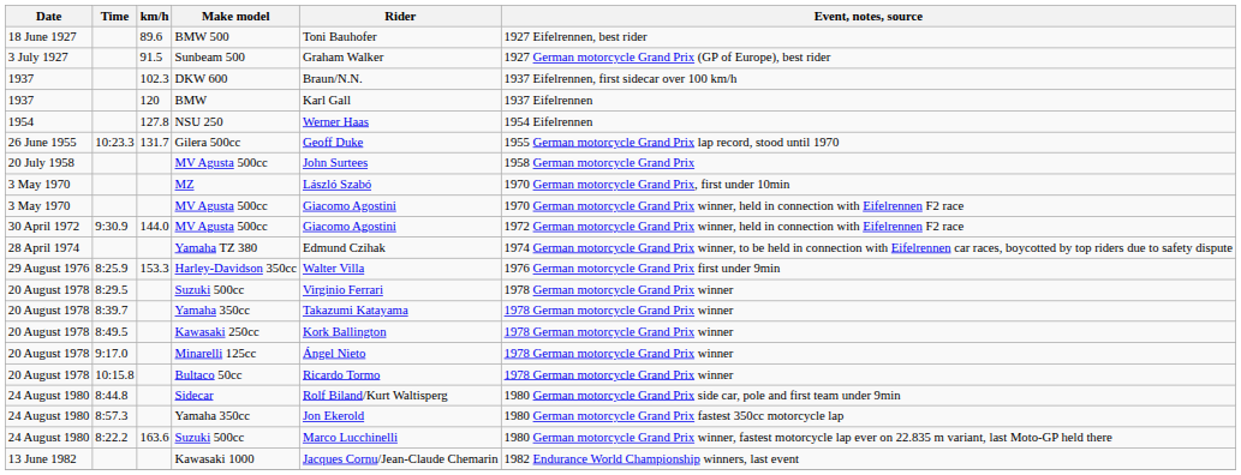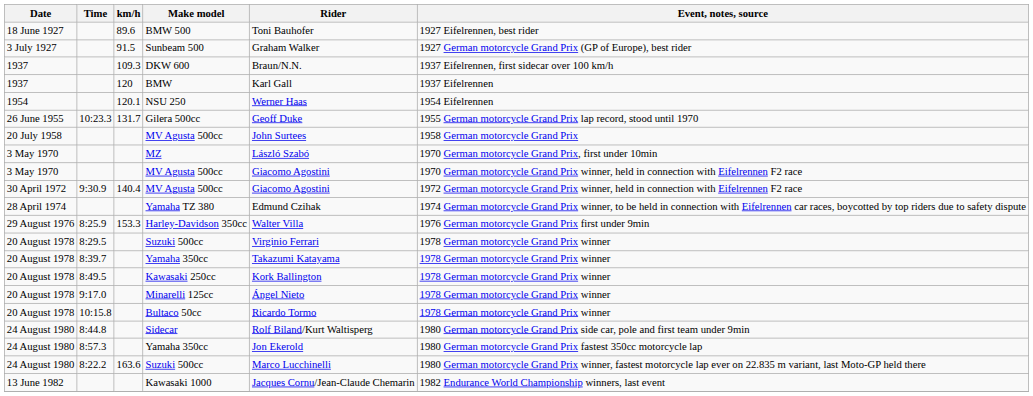 <table class="wikitable sortable" style="font-size: 90%;">
 <tr>
 <th>Date</th>
 <th>Time</th>
 <th>km/h</th>
 <th>Make model</th>
 <th>Rider</th>
 <th>Event, notes, source</th>
 </tr>
 <tr>
 <td>18 June 1927</td>
 <td></td>
 <td>89.6</td>
 <td>BMW 500</td>
 <td>Toni Bauhofer</td>
 <td>1927 Eifelrennen, best rider</td>
 </tr>
 <tr>
 <td>3 July 1927</td>
 <td></td>
 <td>91.5</td>
 <td>Sunbeam 500</td>
 <td>Graham Walker</td>
 <td>1927 <a href='#'>German motorcycle Grand Prix</a> (GP of Europe), best rider</td>
 </tr>
 <tr>
 <td>1937</td>
 <td></td>
-<td>102.3</td>
+<td>109.3</td>
 <td>DKW 600</td>
 <td>Braun/N.N.</td>
 <td>1937 Eifelrennen, first sidecar over 100 km/h</td>
 </tr>
 <tr>
 <td>1937</td>
 <td></td>
 <td>120</td>
 <td>BMW</td>
 <td>Karl Gall</td>
 <td>1937 Eifelrennen</td>
 </tr>
 <tr>
 <td>1954</td>
 <td></td>
-<td>127.8</td>
+<td>120.1</td>
 <td>NSU 250</td>
 <td><a href='#'>Werner Haas</a></td>
 <td>1954 Eifelrennen</td>
 </tr>
 <tr>
 <td>26 June 1955</td>
 <td>10:23.3</td>
 <td>131.7</td>
 <td>Gilera 500cc</td>
 <td><a href='#'>Geoff Duke</a></td>
 <td>1955 <a href='#'>German motorcycle Grand Prix</a> lap record, stood until 1970</td>
 </tr>
 <tr>
 <td>20 July 1958</td>
 <td></td>
 <td></td>
 <td><a href='#'>MV Agusta</a> 500cc</td>
 <td><a href='#'>John Surtees</a></td>
 <td>1958 <a href='#'>German motorcycle Grand Prix</a></td>
 </tr>
 <tr>
 <td>3 May 1970</td>
 <td></td>
 <td></td>
 <td><a href='#'>MZ</a></td>
 <td><a href='#'>László Szabó</a></td>
 <td>1970 <a href='#'>German motorcycle Grand Prix</a>, first under 10min</td>
 </tr>
 <tr>
 <td>3 May 1970</td>
 <td></td>
 <td></td>
 <td><a href='#'>MV Agusta</a> 500cc</td>
 <td><a href='#'>Giacomo Agostini</a></td>
 <td>1970 <a href='#'>German motorcycle Grand Prix</a> winner, held in connection with <a href='#'>Eifelrennen</a> F2 race</td>
 </tr>
 <tr>
 <td>30 April 1972</td>
 <td>9:30.9</td>
-<td>144.0</td>
+<td>140.4</td>
 <td><a href='#'>MV Agusta</a> 500cc</td>
 <td><a href='#'>Giacomo Agostini</a></td>
 <td>1972 <a href='#'>German motorcycle Grand Prix</a> winner, held in connection with <a href='#'>Eifelrennen</a> F2 race</td>
 </tr>
 <tr>
 <td>28 April 1974</td>
 <td></td>
 <td></td>
 <td><a href='#'>Yamaha</a> TZ 380</td>
 <td>Edmund Czihak</td>
 <td>1974 <a href='#'>German motorcycle Grand Prix</a> winner, to be held in connection with <a href='#'>Eifelrennen</a> car races, boycotted by top riders due to safety dispute</td>
 </tr>
 <tr>
 <td>29 August 1976</td>
 <td>8:25.9</td>
 <td>153.3</td>
 <td><a href='#'>Harley-Davidson</a> 350cc</td>
 <td><a href='#'>Walter Villa</a></td>
 <td>1976 <a href='#'>German motorcycle Grand Prix</a> first under 9min</td>
 </tr>
 <tr>
 <td>20 August 1978</td>
 <td>8:29.5</td>
 <td></td>
 <td><a href='#'>Suzuki</a> 500cc</td>
 <td><a href='#'>Virginio Ferrari</a></td>
 <td>1978 <a href='#'>German motorcycle Grand Prix</a> winner</td>
 </tr>
 <tr>
 <td>20 August 1978</td>
 <td>8:39.7</td>
 <td></td>
 <td><a href='#'>Yamaha</a> 350cc</td>
 <td><a href='#'>Takazumi Katayama</a></td>
 <td><a href='#'>1978 German motorcycle Grand Prix</a> winner</td>
 </tr>
 <tr>
 <td>20 August 1978</td>
 <td>8:49.5</td>
 <td></td>
 <td><a href='#'>Kawasaki</a> 250cc</td>
 <td><a href='#'>Kork Ballington</a></td>
 <td><a href='#'>1978 German motorcycle Grand Prix</a> winner</td>
 </tr>
 <tr>
 <td>20 August 1978</td>
 <td>9:17.0</td>
 <td></td>
 <td><a href='#'>Minarelli</a> 125cc</td>
 <td><a href='#'>Ángel Nieto</a></td>
 <td><a href='#'>1978 German motorcycle Grand Prix</a> winner</td>
 </tr>
 <tr>
 <td>20 August 1978</td>
 <td>10:15.8</td>
 <td></td>
 <td><a href='#'>Bultaco</a> 50cc</td>
 <td><a href='#'>Ricardo Tormo</a></td>
 <td><a href='#'>1978 German motorcycle Grand Prix</a> winner</td>
 </tr>
 <tr>
 <td>24 August 1980</td>
 <td>8:44.8</td>
 <td></td>
 <td><a href='#'>Sidecar</a></td>
 <td><a href='#'>Rolf Biland</a>/Kurt Waltisperg</td>
 <td>1980 <a href='#'>German motorcycle Grand Prix</a> side car, pole and first team under 9min</td>
 </tr>
 <tr>
 <td>24 August 1980</td>
 <td>8:57.3</td>
 <td></td>
 <td>Yamaha 350cc</td>
 <td><a href='#'>Jon Ekerold</a></td>
 <td>1980 <a href='#'>German motorcycle Grand Prix</a> fastest 350cc motorcycle lap</td>
 </tr>
 <tr>
 <td>24 August 1980</td>
 <td>8:22.2</td>
 <td>163.6</td>
 <td><a href='#'>Suzuki</a> 500cc</td>
 <td><a href='#'>Marco Lucchinelli</a></td>
 <td>1980 <a href='#'>German motorcycle Grand Prix</a> winner, fastest motorcycle lap ever on 22.835 m variant, last Moto-GP held there </td>
 </tr>
 <tr>
 <td>13 June 1982</td>
 <td></td>
 <td></td>
 <td>Kawasaki 1000</td>
 <td><a href='#'>Jacques Cornu</a>/Jean-Claude Chemarin</td>
 <td>1982 <a href='#'>Endurance World Championship</a> winners, last event</td>
 </tr>
 <tr>
 </tr>
 </table>
